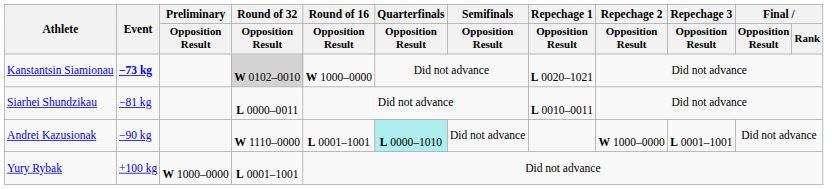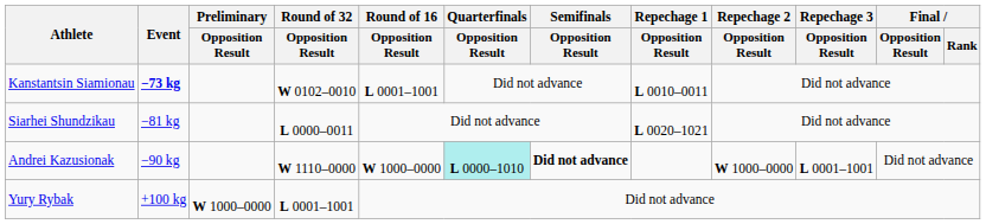 <table class="wikitable" style="font-size:90%">
 <tr>
 <th rowspan="2">Athlete</th>
 <th rowspan="2">Event</th>
 <th>Preliminary</th>
 <th>Round of 32</th>
 <th>Round of 16</th>
 <th>Quarterfinals</th>
 <th>Semifinals</th>
 <th>Repechage 1</th>
 <th>Repechage 2</th>
 <th>Repechage 3</th>
 <th colspan=2>Final / </th>
 </tr>
 <tr style="font-size:95%">
 <th>Opposition<br>Result</th>
 <th>Opposition<br>Result</th>
 <th>Opposition<br>Result</th>
 <th>Opposition<br>Result</th>
 <th>Opposition<br>Result</th>
 <th>Opposition<br>Result</th>
 <th>Opposition<br>Result</th>
 <th>Opposition<br>Result</th>
 <th>Opposition<br>Result</th>
 <th>Rank</th>
 </tr>
 <tr align=center>
 <td align=left><a href='#'>Kanstantsin Siamionau</a></td>
 <td align=left><strong><a href='#'>−73 kg</a></strong></td>
 <td></td>
-<td style="background: lightgrey;"><br><strong>W</strong> 0102–0010</td>
-<td><br><strong>W</strong> 1000–0000</td>
+<td><br><strong>W</strong> 0102–0010</td>
+<td><br><strong>L</strong> 0001–1001</td>
 <td colspan=2>Did not advance</td>
-<td><br><strong>L</strong> 0020–1021</td>
+<td><br><strong>L</strong> 0010–0011</td>
 <td colspan=4>Did not advance</td>
 </tr>
 <tr align=center>
 <td align=left><a href='#'>Siarhei Shundzikau</a></td>
 <td align=left><a href='#'>−81 kg</a></td>
 <td></td>
 <td><br><strong>L</strong> 0000–0011</td>
 <td colspan=3>Did not advance</td>
-<td><br><strong>L</strong> 0010–0011</td>
+<td><br><strong>L</strong> 0020–1021</td>
 <td colspan=4>Did not advance</td>
 </tr>
 <tr align=center>
 <td align=left><a href='#'>Andrei Kazusionak</a></td>
 <td align=left><a href='#'>−90 kg</a></td>
 <td></td>
 <td><br><strong>W</strong> 1110–0000</td>
-<td><br><strong>L</strong> 0001–1001</td>
+<td><br><strong>W</strong> 1000–0000</td>
 <td style="background: paleturquoise;"><br><strong>L</strong> 0000–1010</td>
-<td>Did not advance</td>
+<td><strong>Did not advance</strong></td>
 <td></td>
 <td><br><strong>W</strong> 1000–0000</td>
 <td><br><strong>L</strong> 0001–1001</td>
 <td colspan=2>Did not advance</td>
 </tr>
 <tr align=center>
 <td align=left><a href='#'>Yury Rybak</a></td>
 <td align=left><a href='#'>+100 kg</a></td>
 <td><br><strong>W</strong> 1000–0000</td>
 <td><br><strong>L</strong> 0001–1001</td>
 <td colspan=8>Did not advance</td>
 </tr>
 </table>
